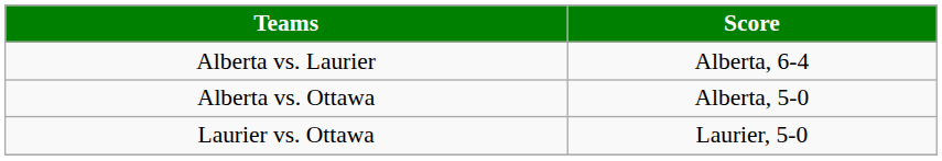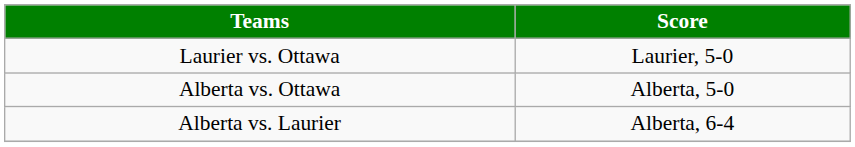 <table class="wikitable" width="50%">
 <tr align="center"  style="background:green;color:#FFFFFF;">
 <td><strong>Teams</strong></td>
 <td><strong>Score</strong></td>
 </tr>
 <tr align="center" bgcolor="">
-<td>Alberta vs. Laurier</td>
-<td>Alberta, 6-4</td>
+<td>Laurier vs. Ottawa</td>
+<td>Laurier, 5-0</td>
 </tr>
 <tr align="center" bgcolor="">
 <td>Alberta vs. Ottawa</td>
 <td>Alberta, 5-0</td>
 </tr>
 <tr align="center" bgcolor="">
-<td>Laurier vs. Ottawa</td>
-<td>Laurier, 5-0</td>
+<td>Alberta vs. Laurier</td>
+<td>Alberta, 6-4</td>
 </tr>
 <tr align="center" bgcolor="">
 </tr>
 </table>
